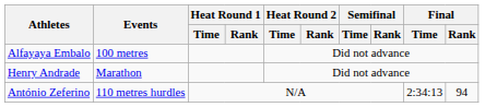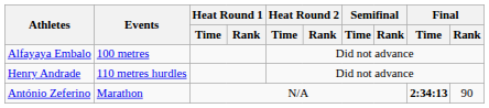 <table class=wikitable style=font-size:90%>
 <tr>
 <th rowspan=2>Athletes</th>
 <th rowspan=2>Events</th>
 <th colspan=2>Heat Round 1</th>
 <th colspan=2>Heat Round 2</th>
 <th colspan=2>Semifinal</th>
 <th colspan=2>Final</th>
 </tr>
 <tr>
 <th>Time</th>
 <th>Rank</th>
 <th>Time</th>
 <th>Rank</th>
 <th>Time</th>
 <th>Rank</th>
 <th>Time</th>
 <th>Rank</th>
 </tr>
 <tr>
 <td><a href='#'>Alfayaya Embalo</a></td>
 <td><a href='#'>100 metres</a></td>
 <td align=center colspan=2></td>
 <td align=center colspan=6>Did not advance</td>
 </tr>
 <tr>
 <td><a href='#'>Henry Andrade</a></td>
-<td><a href='#'>Marathon</a></td>
+<td><a href='#'>110 metres hurdles</a></td>
 <td align=center colspan=2></td>
 <td align=center colspan=6>Did not advance</td>
 </tr>
 <tr>
 <td><a href='#'>António Zeferino</a></td>
-<td><a href='#'>110 metres hurdles</a></td>
+<td><a href='#'>Marathon</a></td>
 <td align=center colspan=6>N/A</td>
-<td align=center>2:34:13</td>
-<td align=center>94</td>
+<td align=center><strong>2:34:13</strong></td>
+<td align=center>90</td>
 </tr>
 </table>
